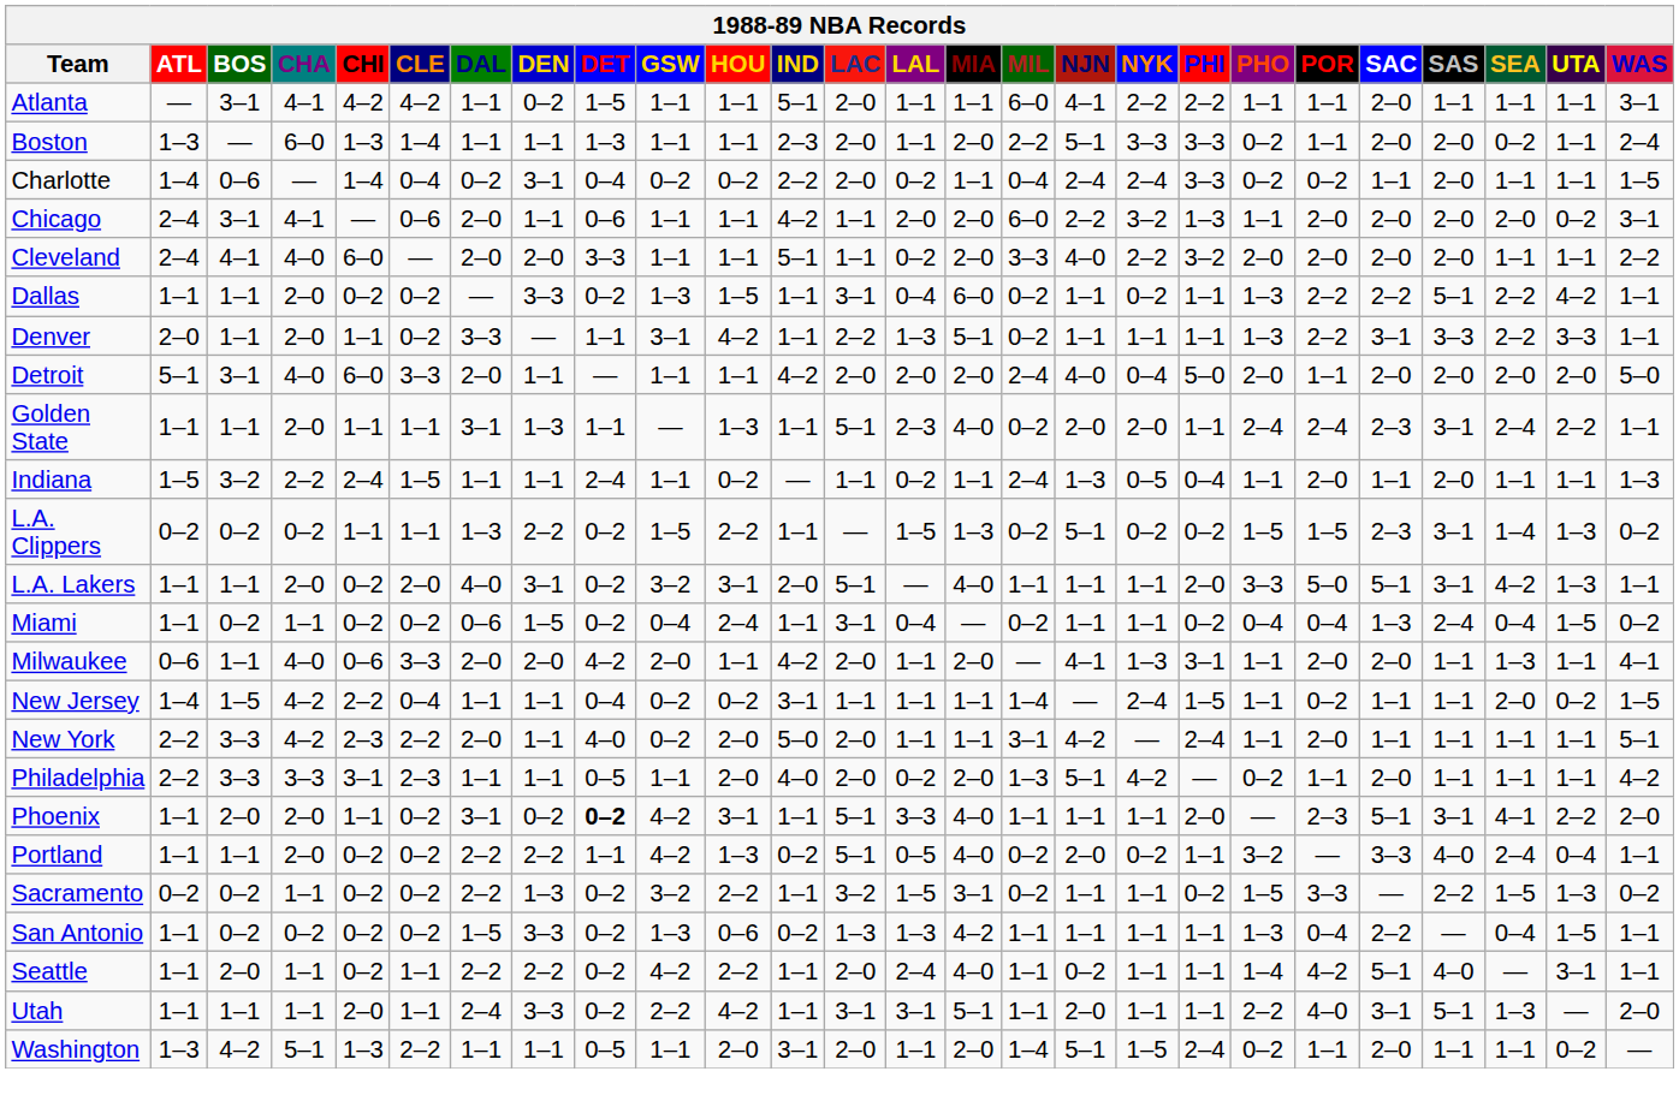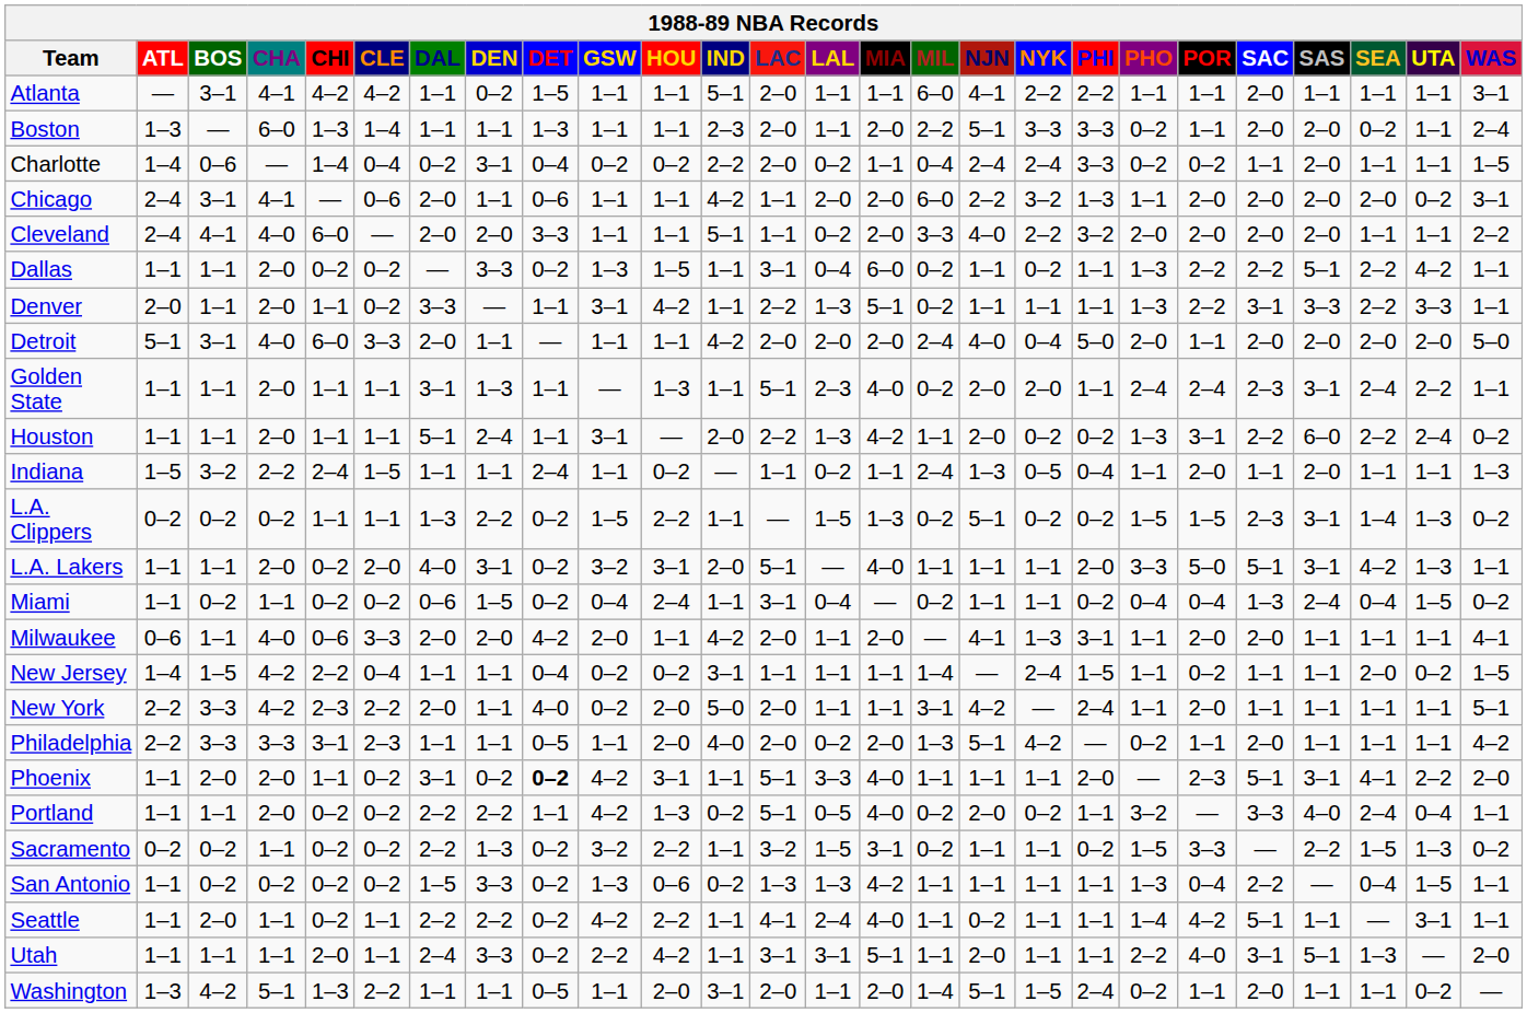 <table class="wikitable" style="font-size:95%; text-align:center;">
 <tr>
 <th colspan=26>1988-89 NBA Records</th>
 </tr>
 <tr>
 <th width=100>Team</th>
 <th style="background:#FF0000;color:#FFFFFF;width=35">ATL</th>
 <th style="background:#006400;color:#FFFFFF;width=35">BOS</th>
 <th style="background:#008080;color:#800080;width=35">CHA</th>
 <th style="background:#FF0000;color:#000000;width=35">CHI</th>
 <th style="background:#000080;color:#FF8C00;width=35">CLE</th>
 <th style="background:#008000;color:#00008B;width=35">DAL</th>
 <th style="background:#0000CD;color:#FFD700;width=35">DEN</th>
 <th style="background:#0000FF;color:#FF0000;width=35">DET</th>
 <th style="background:#0000FF;color:#FFD700;width=35">GSW</th>
 <th style="background:#FF0000;color:#FFD700;width=35">HOU</th>
 <th style="background:#000080;color:#FFD700;width=35">IND</th>
 <th style="background:#F9160D;color:#1A2E8B;width=35">LAC</th>
 <th style="background:#800080;color:#FFD700;width=35">LAL</th>
 <th style="background:#000000;color:#8B0000;width=35">MIA</th>
 <th style="background:#006400;color:#B22222;width=35">MIL</th>
 <th style="background:#B0170C;color:#00056D;width=35">NJN</th>
 <th style="background:#0000FF;color:#FF8C00;width=35">NYK</th>
 <th style="background:#FF0000;color:#0000FF;width=35">PHI</th>
 <th style="background:#800080;color:#FF4500;width=35">PHO</th>
 <th style="background:#000000;color:#FF0000;width=35">POR</th>
 <th style="background:#0000FF;color:#FFFFFF;width=35">SAC</th>
 <th style="background:#000000;color:#C0C0C0;width=35">SAS</th>
 <th style="background:#005831;color:#FFC322;width=35">SEA</th>
 <th style="background:#36004A;color:#FFFF00;width=35">UTA</th>
 <th style="background:#DC143C;color:#0000CD;width=35">WAS</th>
 </tr>
 <tr>
 <td style="text-align:left;"><a href='#'>Atlanta</a></td>
 <td>—</td>
 <td>3–1</td>
 <td>4–1</td>
 <td>4–2</td>
 <td>4–2</td>
 <td>1–1</td>
 <td>0–2</td>
 <td>1–5</td>
 <td>1–1</td>
 <td>1–1</td>
 <td>5–1</td>
 <td>2–0</td>
 <td>1–1</td>
 <td>1–1</td>
 <td>6–0</td>
 <td>4–1</td>
 <td>2–2</td>
 <td>2–2</td>
 <td>1–1</td>
 <td>1–1</td>
 <td>2–0</td>
 <td>1–1</td>
 <td>1–1</td>
 <td>1–1</td>
 <td>3–1</td>
 </tr>
 <tr>
 <td style="text-align:left;"><a href='#'>Boston</a></td>
 <td>1–3</td>
 <td>—</td>
 <td>6–0</td>
 <td>1–3</td>
 <td>1–4</td>
 <td>1–1</td>
 <td>1–1</td>
 <td>1–3</td>
 <td>1–1</td>
 <td>1–1</td>
 <td>2–3</td>
 <td>2–0</td>
 <td>1–1</td>
 <td>2–0</td>
 <td>2–2</td>
 <td>5–1</td>
 <td>3–3</td>
 <td>3–3</td>
 <td>0–2</td>
 <td>1–1</td>
 <td>2–0</td>
 <td>2–0</td>
 <td>0–2</td>
 <td>1–1</td>
 <td>2–4</td>
 </tr>
 <tr>
 <td style="text-align:left;">Charlotte</td>
 <td>1–4</td>
 <td>0–6</td>
 <td>—</td>
 <td>1–4</td>
 <td>0–4</td>
 <td>0–2</td>
 <td>3–1</td>
 <td>0–4</td>
 <td>0–2</td>
 <td>0–2</td>
 <td>2–2</td>
 <td>2–0</td>
 <td>0–2</td>
 <td>1–1</td>
 <td>0–4</td>
 <td>2–4</td>
 <td>2–4</td>
 <td>3–3</td>
 <td>0–2</td>
 <td>0–2</td>
 <td>1–1</td>
 <td>2–0</td>
 <td>1–1</td>
 <td>1–1</td>
 <td>1–5</td>
 </tr>
 <tr>
 <td style="text-align:left;"><a href='#'>Chicago</a></td>
 <td>2–4</td>
 <td>3–1</td>
 <td>4–1</td>
 <td>—</td>
 <td>0–6</td>
 <td>2–0</td>
 <td>1–1</td>
 <td>0–6</td>
 <td>1–1</td>
 <td>1–1</td>
 <td>4–2</td>
 <td>1–1</td>
 <td>2–0</td>
 <td>2–0</td>
 <td>6–0</td>
 <td>2–2</td>
 <td>3–2</td>
 <td>1–3</td>
 <td>1–1</td>
 <td>2–0</td>
 <td>2–0</td>
 <td>2–0</td>
 <td>2–0</td>
 <td>0–2</td>
 <td>3–1</td>
 </tr>
 <tr>
 <td style="text-align:left;"><a href='#'>Cleveland</a></td>
 <td>2–4</td>
 <td>4–1</td>
 <td>4–0</td>
 <td>6–0</td>
 <td>—</td>
 <td>2–0</td>
 <td>2–0</td>
 <td>3–3</td>
 <td>1–1</td>
 <td>1–1</td>
 <td>5–1</td>
 <td>1–1</td>
 <td>0–2</td>
 <td>2–0</td>
 <td>3–3</td>
 <td>4–0</td>
 <td>2–2</td>
 <td>3–2</td>
 <td>2–0</td>
 <td>2–0</td>
 <td>2–0</td>
 <td>2–0</td>
 <td>1–1</td>
 <td>1–1</td>
 <td>2–2</td>
 </tr>
 <tr>
 <td style="text-align:left;"><a href='#'>Dallas</a></td>
 <td>1–1</td>
 <td>1–1</td>
 <td>2–0</td>
 <td>0–2</td>
 <td>0–2</td>
 <td>—</td>
 <td>3–3</td>
 <td>0–2</td>
 <td>1–3</td>
 <td>1–5</td>
 <td>1–1</td>
 <td>3–1</td>
 <td>0–4</td>
 <td>6–0</td>
 <td>0–2</td>
 <td>1–1</td>
 <td>0–2</td>
 <td>1–1</td>
 <td>1–3</td>
 <td>2–2</td>
 <td>2–2</td>
 <td>5–1</td>
 <td>2–2</td>
 <td>4–2</td>
 <td>1–1</td>
 </tr>
 <tr>
 <td style="text-align:left;"><a href='#'>Denver</a></td>
 <td>2–0</td>
 <td>1–1</td>
 <td>2–0</td>
 <td>1–1</td>
 <td>0–2</td>
 <td>3–3</td>
 <td>—</td>
 <td>1–1</td>
 <td>3–1</td>
 <td>4–2</td>
 <td>1–1</td>
 <td>2–2</td>
 <td>1–3</td>
 <td>5–1</td>
 <td>0–2</td>
 <td>1–1</td>
 <td>1–1</td>
 <td>1–1</td>
 <td>1–3</td>
 <td>2–2</td>
 <td>3–1</td>
 <td>3–3</td>
 <td>2–2</td>
 <td>3–3</td>
 <td>1–1</td>
 </tr>
 <tr>
 <td style="text-align:left;"><a href='#'>Detroit</a></td>
 <td>5–1</td>
 <td>3–1</td>
 <td>4–0</td>
 <td>6–0</td>
 <td>3–3</td>
 <td>2–0</td>
 <td>1–1</td>
 <td>—</td>
 <td>1–1</td>
 <td>1–1</td>
 <td>4–2</td>
 <td>2–0</td>
 <td>2–0</td>
 <td>2–0</td>
 <td>2–4</td>
 <td>4–0</td>
 <td>0–4</td>
 <td>5–0</td>
 <td>2–0</td>
 <td>1–1</td>
 <td>2–0</td>
 <td>2–0</td>
 <td>2–0</td>
 <td>2–0</td>
 <td>5–0</td>
 </tr>
 <tr>
 <td style="text-align:left;"><a href='#'>Golden State</a></td>
 <td>1–1</td>
 <td>1–1</td>
 <td>2–0</td>
 <td>1–1</td>
 <td>1–1</td>
 <td>3–1</td>
 <td>1–3</td>
 <td>1–1</td>
 <td>—</td>
 <td>1–3</td>
 <td>1–1</td>
 <td>5–1</td>
 <td>2–3</td>
 <td>4–0</td>
 <td>0–2</td>
 <td>2–0</td>
 <td>2–0</td>
 <td>1–1</td>
 <td>2–4</td>
 <td>2–4</td>
 <td>2–3</td>
 <td>3–1</td>
 <td>2–4</td>
 <td>2–2</td>
 <td>1–1</td>
 </tr>
 <tr>
+<td style="text-align:left;"><a href='#'>Houston</a></td>
+<td>1–1</td>
+<td>1–1</td>
+<td>2–0</td>
+<td>1–1</td>
+<td>1–1</td>
+<td>5–1</td>
+<td>2–4</td>
+<td>1–1</td>
+<td>3–1</td>
+<td>—</td>
+<td>2–0</td>
+<td>2–2</td>
+<td>1–3</td>
+<td>4–2</td>
+<td>1–1</td>
+<td>2–0</td>
+<td>0–2</td>
+<td>0–2</td>
+<td>1–3</td>
+<td>3–1</td>
+<td>2–2</td>
+<td>6–0</td>
+<td>2–2</td>
+<td>2–4</td>
+<td>0–2</td>
+</tr>
+<tr>
 <td style="text-align:left;"><a href='#'>Indiana</a></td>
 <td>1–5</td>
 <td>3–2</td>
 <td>2–2</td>
 <td>2–4</td>
 <td>1–5</td>
 <td>1–1</td>
 <td>1–1</td>
 <td>2–4</td>
 <td>1–1</td>
 <td>0–2</td>
 <td>—</td>
 <td>1–1</td>
 <td>0–2</td>
 <td>1–1</td>
 <td>2–4</td>
 <td>1–3</td>
 <td>0–5</td>
 <td>0–4</td>
 <td>1–1</td>
 <td>2–0</td>
 <td>1–1</td>
 <td>2–0</td>
 <td>1–1</td>
 <td>1–1</td>
 <td>1–3</td>
 </tr>
 <tr>
 <td style="text-align:left;"><a href='#'>L.A. Clippers</a></td>
 <td>0–2</td>
 <td>0–2</td>
 <td>0–2</td>
 <td>1–1</td>
 <td>1–1</td>
 <td>1–3</td>
 <td>2–2</td>
 <td>0–2</td>
 <td>1–5</td>
 <td>2–2</td>
 <td>1–1</td>
 <td>—</td>
 <td>1–5</td>
 <td>1–3</td>
 <td>0–2</td>
 <td>5–1</td>
 <td>0–2</td>
 <td>0–2</td>
 <td>1–5</td>
 <td>1–5</td>
 <td>2–3</td>
 <td>3–1</td>
 <td>1–4</td>
 <td>1–3</td>
 <td>0–2</td>
 </tr>
 <tr>
 <td style="text-align:left;"><a href='#'>L.A. Lakers</a></td>
 <td>1–1</td>
 <td>1–1</td>
 <td>2–0</td>
 <td>0–2</td>
 <td>2–0</td>
 <td>4–0</td>
 <td>3–1</td>
 <td>0–2</td>
 <td>3–2</td>
 <td>3–1</td>
 <td>2–0</td>
 <td>5–1</td>
 <td>—</td>
 <td>4–0</td>
 <td>1–1</td>
 <td>1–1</td>
 <td>1–1</td>
 <td>2–0</td>
 <td>3–3</td>
 <td>5–0</td>
 <td>5–1</td>
 <td>3–1</td>
 <td>4–2</td>
 <td>1–3</td>
 <td>1–1</td>
 </tr>
 <tr>
 <td style="text-align:left;"><a href='#'>Miami</a></td>
 <td>1–1</td>
 <td>0–2</td>
 <td>1–1</td>
 <td>0–2</td>
 <td>0–2</td>
 <td>0–6</td>
 <td>1–5</td>
 <td>0–2</td>
 <td>0–4</td>
 <td>2–4</td>
 <td>1–1</td>
 <td>3–1</td>
 <td>0–4</td>
 <td>—</td>
 <td>0–2</td>
 <td>1–1</td>
 <td>1–1</td>
 <td>0–2</td>
 <td>0–4</td>
 <td>0–4</td>
 <td>1–3</td>
 <td>2–4</td>
 <td>0–4</td>
 <td>1–5</td>
 <td>0–2</td>
 </tr>
 <tr>
 <td style="text-align:left;"><a href='#'>Milwaukee</a></td>
 <td>0–6</td>
 <td>1–1</td>
 <td>4–0</td>
 <td>0–6</td>
 <td>3–3</td>
 <td>2–0</td>
 <td>2–0</td>
 <td>4–2</td>
 <td>2–0</td>
 <td>1–1</td>
 <td>4–2</td>
 <td>2–0</td>
 <td>1–1</td>
 <td>2–0</td>
 <td>—</td>
 <td>4–1</td>
 <td>1–3</td>
 <td>3–1</td>
 <td>1–1</td>
 <td>2–0</td>
 <td>2–0</td>
 <td>1–1</td>
-<td>1–3</td>
+<td>1–1</td>
 <td>1–1</td>
 <td>4–1</td>
 </tr>
 <tr>
 <td style="text-align:left;"><a href='#'>New Jersey</a></td>
 <td>1–4</td>
 <td>1–5</td>
 <td>4–2</td>
 <td>2–2</td>
 <td>0–4</td>
 <td>1–1</td>
 <td>1–1</td>
 <td>0–4</td>
 <td>0–2</td>
 <td>0–2</td>
 <td>3–1</td>
 <td>1–1</td>
 <td>1–1</td>
 <td>1–1</td>
 <td>1–4</td>
 <td>—</td>
 <td>2–4</td>
 <td>1–5</td>
 <td>1–1</td>
 <td>0–2</td>
 <td>1–1</td>
 <td>1–1</td>
 <td>2–0</td>
 <td>0–2</td>
 <td>1–5</td>
 </tr>
 <tr>
 <td style="text-align:left;"><a href='#'>New York</a></td>
 <td>2–2</td>
 <td>3–3</td>
 <td>4–2</td>
 <td>2–3</td>
 <td>2–2</td>
 <td>2–0</td>
 <td>1–1</td>
 <td>4–0</td>
 <td>0–2</td>
 <td>2–0</td>
 <td>5–0</td>
 <td>2–0</td>
 <td>1–1</td>
 <td>1–1</td>
 <td>3–1</td>
 <td>4–2</td>
 <td>—</td>
 <td>2–4</td>
 <td>1–1</td>
 <td>2–0</td>
 <td>1–1</td>
 <td>1–1</td>
 <td>1–1</td>
 <td>1–1</td>
 <td>5–1</td>
 </tr>
 <tr>
 <td style="text-align:left;"><a href='#'>Philadelphia</a></td>
 <td>2–2</td>
 <td>3–3</td>
 <td>3–3</td>
 <td>3–1</td>
 <td>2–3</td>
 <td>1–1</td>
 <td>1–1</td>
 <td>0–5</td>
 <td>1–1</td>
 <td>2–0</td>
 <td>4–0</td>
 <td>2–0</td>
 <td>0–2</td>
 <td>2–0</td>
 <td>1–3</td>
 <td>5–1</td>
 <td>4–2</td>
 <td>—</td>
 <td>0–2</td>
 <td>1–1</td>
 <td>2–0</td>
 <td>1–1</td>
 <td>1–1</td>
 <td>1–1</td>
 <td>4–2</td>
 </tr>
 <tr>
 <td style="text-align:left;"><a href='#'>Phoenix</a></td>
 <td>1–1</td>
 <td>2–0</td>
 <td>2–0</td>
 <td>1–1</td>
 <td>0–2</td>
 <td>3–1</td>
 <td>0–2</td>
 <td><strong>0–2</strong></td>
 <td>4–2</td>
 <td>3–1</td>
 <td>1–1</td>
 <td>5–1</td>
 <td>3–3</td>
 <td>4–0</td>
 <td>1–1</td>
 <td>1–1</td>
 <td>1–1</td>
 <td>2–0</td>
 <td>—</td>
 <td>2–3</td>
 <td>5–1</td>
 <td>3–1</td>
 <td>4–1</td>
 <td>2–2</td>
 <td>2–0</td>
 </tr>
 <tr>
 <td style="text-align:left;"><a href='#'>Portland</a></td>
 <td>1–1</td>
 <td>1–1</td>
 <td>2–0</td>
 <td>0–2</td>
 <td>0–2</td>
 <td>2–2</td>
 <td>2–2</td>
 <td>1–1</td>
 <td>4–2</td>
 <td>1–3</td>
 <td>0–2</td>
 <td>5–1</td>
 <td>0–5</td>
 <td>4–0</td>
 <td>0–2</td>
 <td>2–0</td>
 <td>0–2</td>
 <td>1–1</td>
 <td>3–2</td>
 <td>—</td>
 <td>3–3</td>
 <td>4–0</td>
 <td>2–4</td>
 <td>0–4</td>
 <td>1–1</td>
 </tr>
 <tr>
 <td style="text-align:left;"><a href='#'>Sacramento</a></td>
 <td>0–2</td>
 <td>0–2</td>
 <td>1–1</td>
 <td>0–2</td>
 <td>0–2</td>
 <td>2–2</td>
 <td>1–3</td>
 <td>0–2</td>
 <td>3–2</td>
 <td>2–2</td>
 <td>1–1</td>
 <td>3–2</td>
 <td>1–5</td>
 <td>3–1</td>
 <td>0–2</td>
 <td>1–1</td>
 <td>1–1</td>
 <td>0–2</td>
 <td>1–5</td>
 <td>3–3</td>
 <td>—</td>
 <td>2–2</td>
 <td>1–5</td>
 <td>1–3</td>
 <td>0–2</td>
 </tr>
 <tr>
 <td style="text-align:left;"><a href='#'>San Antonio</a></td>
 <td>1–1</td>
 <td>0–2</td>
 <td>0–2</td>
 <td>0–2</td>
 <td>0–2</td>
 <td>1–5</td>
 <td>3–3</td>
 <td>0–2</td>
 <td>1–3</td>
 <td>0–6</td>
 <td>0–2</td>
 <td>1–3</td>
 <td>1–3</td>
 <td>4–2</td>
 <td>1–1</td>
 <td>1–1</td>
 <td>1–1</td>
 <td>1–1</td>
 <td>1–3</td>
 <td>0–4</td>
 <td>2–2</td>
 <td>—</td>
 <td>0–4</td>
 <td>1–5</td>
 <td>1–1</td>
 </tr>
 <tr>
 <td style="text-align:left;"><a href='#'>Seattle</a></td>
 <td>1–1</td>
 <td>2–0</td>
 <td>1–1</td>
 <td>0–2</td>
 <td>1–1</td>
 <td>2–2</td>
 <td>2–2</td>
 <td>0–2</td>
 <td>4–2</td>
 <td>2–2</td>
 <td>1–1</td>
-<td>2–0</td>
+<td>4–1</td>
 <td>2–4</td>
 <td>4–0</td>
 <td>1–1</td>
 <td>0–2</td>
 <td>1–1</td>
 <td>1–1</td>
 <td>1–4</td>
 <td>4–2</td>
 <td>5–1</td>
-<td>4–0</td>
+<td>1–1</td>
 <td>—</td>
 <td>3–1</td>
 <td>1–1</td>
 </tr>
 <tr>
 <td style="text-align:left;"><a href='#'>Utah</a></td>
 <td>1–1</td>
 <td>1–1</td>
 <td>1–1</td>
 <td>2–0</td>
 <td>1–1</td>
 <td>2–4</td>
 <td>3–3</td>
 <td>0–2</td>
 <td>2–2</td>
 <td>4–2</td>
 <td>1–1</td>
 <td>3–1</td>
 <td>3–1</td>
 <td>5–1</td>
 <td>1–1</td>
 <td>2–0</td>
 <td>1–1</td>
 <td>1–1</td>
 <td>2–2</td>
 <td>4–0</td>
 <td>3–1</td>
 <td>5–1</td>
 <td>1–3</td>
 <td>—</td>
 <td>2–0</td>
 </tr>
 <tr>
 <td style="text-align:left;"><a href='#'>Washington</a></td>
 <td>1–3</td>
 <td>4–2</td>
 <td>5–1</td>
 <td>1–3</td>
 <td>2–2</td>
 <td>1–1</td>
 <td>1–1</td>
 <td>0–5</td>
 <td>1–1</td>
 <td>2–0</td>
 <td>3–1</td>
 <td>2–0</td>
 <td>1–1</td>
 <td>2–0</td>
 <td>1–4</td>
 <td>5–1</td>
 <td>1–5</td>
 <td>2–4</td>
 <td>0–2</td>
 <td>1–1</td>
 <td>2–0</td>
 <td>1–1</td>
 <td>1–1</td>
 <td>0–2</td>
 <td>—</td>
 </tr>
 </table>
